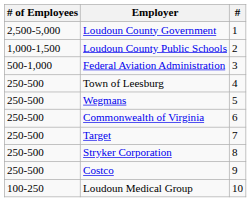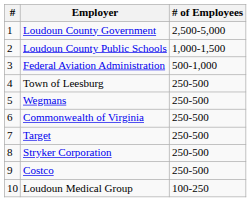 <table class="wikitable">
 <tr>
+<th>#</th>
+<th>Employer</th>
 <th># of Employees</th>
-<th>Employer</th>
-<th>#</th>
 </tr>
 <tr>
+<td>1</td>
+<td><a href='#'>Loudoun County Government</a></td>
 <td>2,500-5,000</td>
-<td><a href='#'>Loudoun County Government</a></td>
-<td>1</td>
 </tr>
 <tr>
+<td>2</td>
+<td><a href='#'>Loudoun County Public Schools</a></td>
 <td>1,000-1,500</td>
-<td><a href='#'>Loudoun County Public Schools</a></td>
-<td>2</td>
 </tr>
 <tr>
+<td>3</td>
+<td><a href='#'>Federal Aviation Administration</a></td>
 <td>500-1,000</td>
-<td><a href='#'>Federal Aviation Administration</a></td>
-<td>3</td>
 </tr>
 <tr>
+<td>4</td>
+<td>Town of Leesburg</td>
 <td>250-500</td>
-<td>Town of Leesburg</td>
-<td>4</td>
 </tr>
 <tr>
+<td>5</td>
+<td><a href='#'>Wegmans</a></td>
 <td>250-500</td>
-<td><a href='#'>Wegmans</a></td>
-<td>5</td>
 </tr>
 <tr>
+<td>6</td>
+<td><a href='#'>Commonwealth of Virginia</a></td>
 <td>250-500</td>
-<td><a href='#'>Commonwealth of Virginia</a></td>
-<td>6</td>
 </tr>
 <tr>
+<td>7</td>
+<td><a href='#'>Target</a></td>
 <td>250-500</td>
-<td><a href='#'>Target</a></td>
-<td>7</td>
 </tr>
 <tr>
+<td>8</td>
+<td><a href='#'>Stryker Corporation</a></td>
 <td>250-500</td>
-<td><a href='#'>Stryker Corporation</a></td>
-<td>8</td>
 </tr>
 <tr>
+<td>9</td>
+<td><a href='#'>Costco</a></td>
 <td>250-500</td>
-<td><a href='#'>Costco</a></td>
-<td>9</td>
 </tr>
 <tr>
+<td>10</td>
+<td>Loudoun Medical Group</td>
 <td>100-250</td>
-<td>Loudoun Medical Group</td>
-<td>10</td>
 </tr>
 </table>
